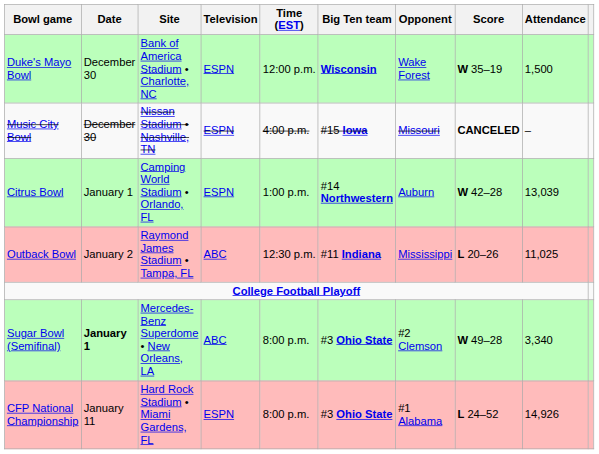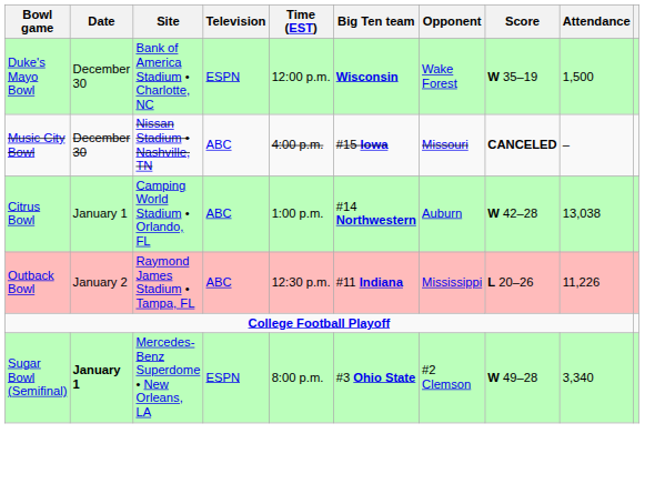 <table class="wikitable">
 <tr>
 <th>Bowl game</th>
 <th>Date</th>
 <th>Site</th>
 <th>Television</th>
 <th>Time (<a href='#'>EST</a>)</th>
 <th>Big Ten team</th>
 <th>Opponent</th>
 <th>Score</th>
 <th>Attendance</th>
 <th></th>
 </tr>
 <tr style="background:#bfb;">
 <td><a href='#'>Duke's Mayo Bowl</a></td>
 <td>December 30</td>
 <td><a href='#'>Bank of America Stadium</a> • <a href='#'>Charlotte, NC</a></td>
 <td><a href='#'>ESPN</a></td>
 <td>12:00 p.m.</td>
 <td><strong><a href='#'>Wisconsin</a></strong></td>
 <td><a href='#'>Wake Forest</a></td>
 <td><strong>W</strong> 35–19</td>
 <td>1,500</td>
 <td></td>
 </tr>
 <tr>
 <td><s><a href='#'>Music City Bowl</a></s></td>
 <td><s>December 30</s></td>
 <td><s><a href='#'>Nissan Stadium</a> • <a href='#'>Nashville, TN</a></s></td>
-<td><s><a href='#'>ESPN</a></s></td>
+<td><a href='#'>ABC</a></td>
 <td><s>4:00 p.m.</s></td>
 <td><s>#15 <strong><a href='#'>Iowa</a></strong></s></td>
 <td><s><a href='#'>Missouri</a></s></td>
 <td><strong>CANCELED</strong></td>
 <td>–</td>
 </tr>
 <tr style="background:#bfb;">
 <td><a href='#'>Citrus Bowl</a></td>
 <td>January 1</td>
 <td><a href='#'>Camping World Stadium</a> • <a href='#'>Orlando, FL</a></td>
-<td><a href='#'>ESPN</a></td>
+<td><a href='#'>ABC</a></td>
 <td>1:00 p.m.</td>
 <td>#14 <strong><a href='#'>Northwestern</a></strong></td>
 <td><a href='#'>Auburn</a></td>
 <td><strong>W</strong> 42–28</td>
-<td>13,039</td>
+<td>13,038</td>
 <td></td>
 </tr>
 <tr style="background:#fbb;">
 <td><a href='#'>Outback Bowl</a></td>
 <td>January 2</td>
 <td><a href='#'>Raymond James Stadium</a> • <a href='#'>Tampa, FL</a></td>
 <td><a href='#'>ABC</a></td>
 <td>12:30 p.m.</td>
 <td>#11 <strong><a href='#'>Indiana</a></strong></td>
 <td><a href='#'>Mississippi</a></td>
 <td><strong>L</strong> 20–26</td>
-<td>11,025</td>
+<td>11,226</td>
 <td></td>
 </tr>
 <tr>
 <td colspan="9" style="text-align:center;"><strong><a href='#'>College Football Playoff</a></strong></td>
 </tr>
 <tr style="background:#bfb;">
 <td><a href='#'>Sugar Bowl (Semifinal)</a></td>
 <td><strong>January 1</strong></td>
 <td><a href='#'>Mercedes-Benz Superdome</a> • <a href='#'>New Orleans, LA</a></td>
-<td><a href='#'>ABC</a></td>
+<td><a href='#'>ESPN</a></td>
 <td>8:00 p.m.</td>
 <td>#3 <strong><a href='#'>Ohio State</a></strong></td>
 <td>#2 <a href='#'>Clemson</a></td>
 <td><strong>W</strong> 49–28</td>
 <td>3,340</td>
 <td></td>
 </tr>
-<tr style="background:#fbb;">
-<td><a href='#'>CFP National Championship</a></td>
-<td>January 11</td>
-<td><a href='#'>Hard Rock Stadium</a> • <a href='#'>Miami Gardens, FL</a></td>
-<td><a href='#'>ESPN</a></td>
-<td>8:00 p.m.</td>
-<td>#3 <strong><a href='#'>Ohio State</a></strong></td>
-<td>#1 <a href='#'>Alabama</a></td>
-<td><strong>L</strong> 24–52</td>
-<td>14,926</td>
-<td></td>
-</tr>
 </table>
